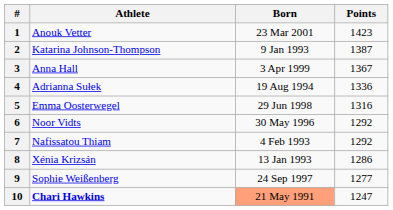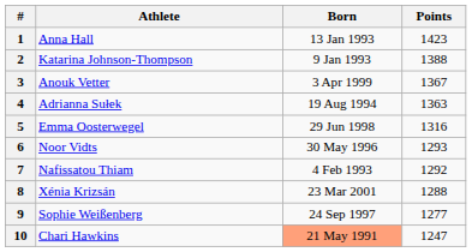 <table class="wikitable" width=80% style="font-size:90%; text-align:center;">
 <tr>
 <th>#</th>
 <th>Athlete</th>
 <th>Born</th>
 <th>Points</th>
 </tr>
 <tr>
 <th>1</th>
-<td align=left> <a href='#'>Anouk Vetter</a></td>
-<td>23 Mar 2001</td>
+<td align=left> <a href='#'>Anna Hall</a></td>
+<td>13 Jan 1993</td>
 <td>1423</td>
 </tr>
 <tr>
 <th>2</th>
 <td align=left> <a href='#'>Katarina Johnson-Thompson</a></td>
 <td>9 Jan 1993</td>
-<td>1387</td>
+<td>1388</td>
 </tr>
 <tr>
 <th>3</th>
-<td align=left> <a href='#'>Anna Hall</a></td>
+<td align=left> <a href='#'>Anouk Vetter</a></td>
 <td>3 Apr 1999</td>
 <td>1367</td>
 </tr>
 <tr>
 <th>4</th>
 <td align=left> <a href='#'>Adrianna Sułek</a></td>
 <td>19 Aug 1994</td>
-<td>1336</td>
+<td>1363</td>
 </tr>
 <tr>
 <th>5</th>
 <td align=left> <a href='#'>Emma Oosterwegel</a></td>
 <td>29 Jun 1998</td>
 <td>1316</td>
 </tr>
 <tr>
 <th>6</th>
 <td align=left> <a href='#'>Noor Vidts</a></td>
 <td>30 May 1996</td>
-<td>1292</td>
+<td>1293</td>
 </tr>
 <tr>
 <th>7</th>
 <td align=left> <a href='#'>Nafissatou Thiam</a></td>
 <td>4 Feb 1993</td>
 <td>1292</td>
 </tr>
 <tr>
 <th>8</th>
 <td align=left> <a href='#'>Xénia Krizsán</a></td>
-<td>13 Jan 1993</td>
-<td>1286</td>
+<td>23 Mar 2001</td>
+<td>1288</td>
 </tr>
 <tr>
 <th>9</th>
 <td align=left> <a href='#'>Sophie Weißenberg</a></td>
 <td>24 Sep 1997</td>
 <td>1277</td>
 </tr>
 <tr>
 <th>10</th>
-<td align=left><strong> <a href='#'>Chari Hawkins</a></strong></td>
+<td align=left> <a href='#'>Chari Hawkins</a></td>
 <td style="background: lightsalmon;">21 May 1991</td>
 <td>1247</td>
 </tr>
 </table>
